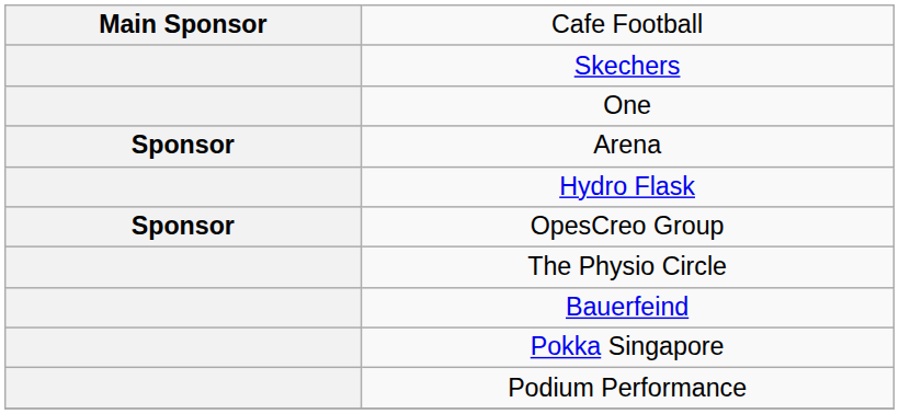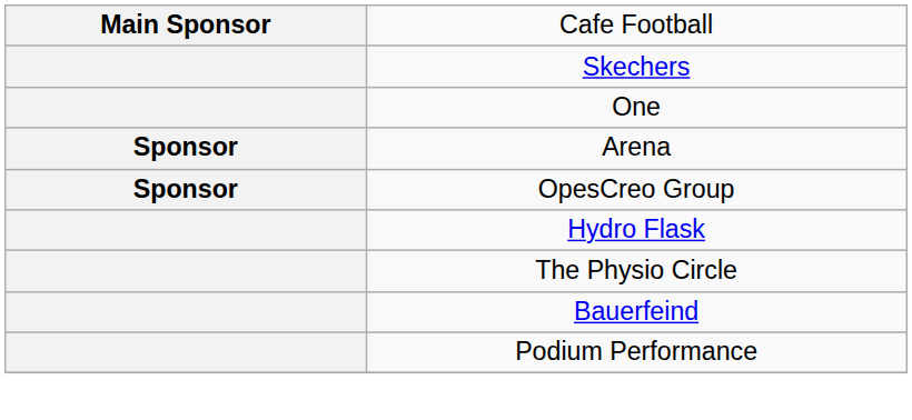 <table class="wikitable" style="width:35em; text-align:center; ">
 <tr>
 <th style="width:40%">Main Sponsor</th>
 <td style="width:60%">Cafe Football</td>
 </tr>
 <tr>
 <th></th>
 <td><a href='#'>Skechers</a></td>
 </tr>
 <tr>
 <th></th>
 <td>One</td>
 </tr>
 <tr>
 <th>Sponsor</th>
 <td>Arena</td>
 </tr>
 <tr>
+<th>Sponsor</th>
+<td>OpesCreo Group</td>
+</tr>
+<tr>
 <th></th>
 <td><a href='#'>Hydro Flask</a></td>
-</tr>
-<tr>
-<th>Sponsor</th>
-<td>OpesCreo Group</td>
 </tr>
 <tr>
 <th></th>
 <td>The Physio Circle</td>
 </tr>
 <tr>
 <th></th>
 <td><a href='#'>Bauerfeind</a></td>
 </tr>
 <tr>
 <th></th>
-<td><a href='#'>Pokka</a> Singapore</td>
-</tr>
-<tr>
-<th></th>
 <td>Podium Performance</td>
 </tr>
 <tr>
 </tr>
 </table>
